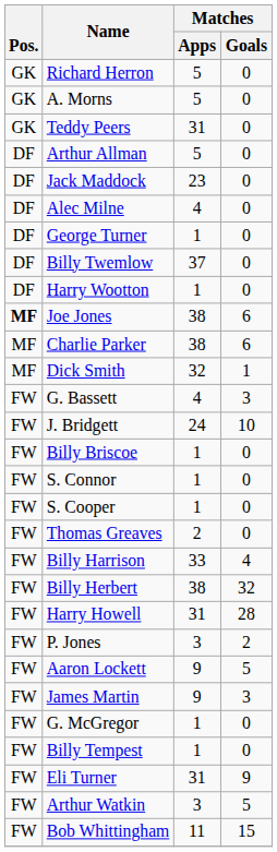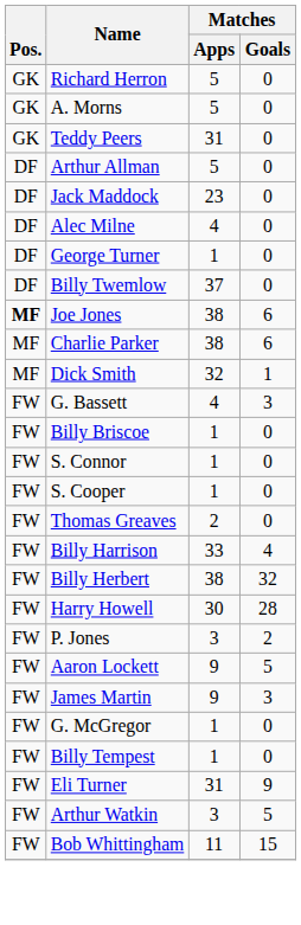 <table class="wikitable" style="text-align:center">
 <tr>
 <th rowspan="2" valign="bottom">Pos.</th>
 <th rowspan="2">Name</th>
 <th colspan="2" width="85">Matches</th>
 </tr>
 <tr>
 <th>Apps</th>
 <th>Goals</th>
 </tr>
 <tr>
 <td>GK</td>
 <td align="left"> <a href='#'>Richard Herron</a></td>
 <td>5</td>
 <td>0</td>
 </tr>
 <tr>
 <td>GK</td>
 <td align="left"> A. Morns</td>
 <td>5</td>
 <td>0</td>
 </tr>
 <tr>
 <td>GK</td>
 <td align="left"> <a href='#'>Teddy Peers</a></td>
 <td>31</td>
 <td>0</td>
 </tr>
 <tr>
 <td>DF</td>
 <td align="left"> <a href='#'>Arthur Allman</a></td>
 <td>5</td>
 <td>0</td>
 </tr>
 <tr>
 <td>DF</td>
 <td align="left"> <a href='#'>Jack Maddock</a></td>
 <td>23</td>
 <td>0</td>
 </tr>
 <tr>
 <td>DF</td>
 <td align="left"> <a href='#'>Alec Milne</a></td>
 <td>4</td>
 <td>0</td>
 </tr>
 <tr>
 <td>DF</td>
 <td align="left"> <a href='#'>George Turner</a></td>
 <td>1</td>
 <td>0</td>
 </tr>
 <tr>
 <td>DF</td>
 <td align="left"> <a href='#'>Billy Twemlow</a></td>
 <td>37</td>
 <td>0</td>
 </tr>
 <tr>
-<td>DF</td>
-<td align="left"> <a href='#'>Harry Wootton</a></td>
-<td>1</td>
-<td>0</td>
-</tr>
-<tr>
 <td><strong>MF</strong></td>
 <td align="left"> <a href='#'>Joe Jones</a></td>
 <td>38</td>
 <td>6</td>
 </tr>
 <tr>
 <td>MF</td>
 <td align="left"> <a href='#'>Charlie Parker</a></td>
 <td>38</td>
 <td>6</td>
 </tr>
 <tr>
 <td>MF</td>
 <td align="left"> <a href='#'>Dick Smith</a></td>
 <td>32</td>
 <td>1</td>
 </tr>
 <tr>
 <td>FW</td>
 <td align="left"> G. Bassett</td>
 <td>4</td>
 <td>3</td>
-</tr>
-<tr>
-<td>FW</td>
-<td align="left"> J. Bridgett</td>
-<td>24</td>
-<td>10</td>
 </tr>
 <tr>
 <td>FW</td>
 <td align="left"> <a href='#'>Billy Briscoe</a></td>
 <td>1</td>
 <td>0</td>
 </tr>
 <tr>
 <td>FW</td>
 <td align="left"> S. Connor</td>
 <td>1</td>
 <td>0</td>
 </tr>
 <tr>
 <td>FW</td>
 <td align="left"> S. Cooper</td>
 <td>1</td>
 <td>0</td>
 </tr>
 <tr>
 <td>FW</td>
 <td align="left"> <a href='#'>Thomas Greaves</a></td>
 <td>2</td>
 <td>0</td>
 </tr>
 <tr>
 <td>FW</td>
 <td align="left"> <a href='#'>Billy Harrison</a></td>
 <td>33</td>
 <td>4</td>
 </tr>
 <tr>
 <td>FW</td>
 <td align="left"> <a href='#'>Billy Herbert</a></td>
 <td>38</td>
 <td>32</td>
 </tr>
 <tr>
 <td>FW</td>
 <td align="left"> <a href='#'>Harry Howell</a></td>
-<td>31</td>
+<td>30</td>
 <td>28</td>
 </tr>
 <tr>
 <td>FW</td>
 <td align="left"> P. Jones</td>
 <td>3</td>
 <td>2</td>
 </tr>
 <tr>
 <td>FW</td>
 <td align="left"> <a href='#'>Aaron Lockett</a></td>
 <td>9</td>
 <td>5</td>
 </tr>
 <tr>
 <td>FW</td>
 <td align="left"> <a href='#'>James Martin</a></td>
 <td>9</td>
 <td>3</td>
 </tr>
 <tr>
 <td>FW</td>
 <td align="left"> G. McGregor</td>
 <td>1</td>
 <td>0</td>
 </tr>
 <tr>
 <td>FW</td>
 <td align="left"> <a href='#'>Billy Tempest</a></td>
 <td>1</td>
 <td>0</td>
 </tr>
 <tr>
 <td>FW</td>
 <td align="left"> <a href='#'>Eli Turner</a></td>
 <td>31</td>
 <td>9</td>
 </tr>
 <tr>
 <td>FW</td>
 <td align="left"> <a href='#'>Arthur Watkin</a></td>
 <td>3</td>
 <td>5</td>
 </tr>
 <tr>
 <td>FW</td>
 <td align="left"> <a href='#'>Bob Whittingham</a></td>
 <td>11</td>
 <td>15</td>
 </tr>
 <tr>
 </tr>
 </table>
